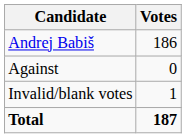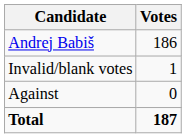 <table class=wikitable style=text-align:right>
 <tr>
 <th>Candidate</th>
 <th>Votes</th>
 </tr>
 <tr>
 <td align=left><a href='#'>Andrej Babiš</a></td>
 <td>186</td>
 </tr>
 <tr>
+<td align=left>Invalid/blank votes</td>
+<td>1</td>
+</tr>
+<tr>
 <td align=left>Against</td>
 <td>0</td>
-</tr>
-<tr>
-<td align=left>Invalid/blank votes</td>
-<td>1</td>
 </tr>
 <tr>
 <td align=left><strong>Total</strong></td>
 <td><strong>187</strong></td>
 </tr>
 </table>
